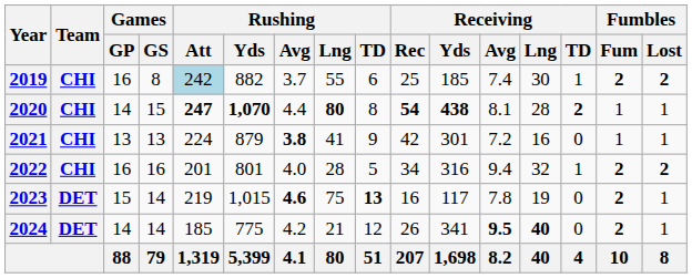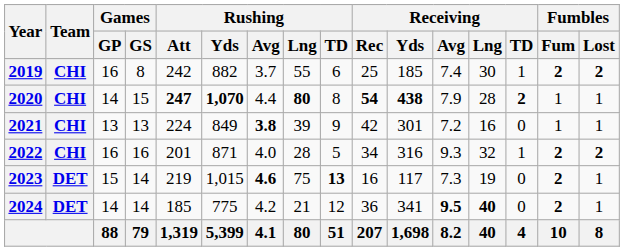 <table class=wikitable style="text-align:center;">
 <tr>
 <th rowspan="2">Year</th>
 <th rowspan="2">Team</th>
 <th colspan="2">Games</th>
 <th colspan="5">Rushing</th>
 <th colspan="5">Receiving</th>
 <th colspan="2">Fumbles</th>
 </tr>
 <tr>
 <th>GP</th>
 <th>GS</th>
 <th>Att</th>
 <th>Yds</th>
 <th>Avg</th>
 <th>Lng</th>
 <th>TD</th>
 <th>Rec</th>
 <th>Yds</th>
 <th>Avg</th>
 <th>Lng</th>
 <th>TD</th>
 <th>Fum</th>
 <th>Lost</th>
 </tr>
 <tr>
 <th><a href='#'>2019</a></th>
 <th><a href='#'>CHI</a></th>
 <td>16</td>
 <td>8</td>
-<td style="background: lightblue;">242</td>
+<td>242</td>
 <td>882</td>
 <td>3.7</td>
 <td>55</td>
 <td>6</td>
 <td>25</td>
 <td>185</td>
 <td>7.4</td>
 <td>30</td>
 <td>1</td>
 <td><strong>2</strong></td>
 <td><strong>2</strong></td>
 </tr>
 <tr>
 <th><a href='#'>2020</a></th>
 <th><a href='#'>CHI</a></th>
 <td>14</td>
 <td>15</td>
 <td><strong>247</strong></td>
 <td><strong>1,070</strong></td>
 <td>4.4</td>
 <td><strong>80</strong></td>
 <td>8</td>
 <td><strong>54</strong></td>
 <td><strong>438</strong></td>
-<td>8.1</td>
+<td>7.9</td>
 <td>28</td>
 <td><strong>2</strong></td>
 <td>1</td>
 <td>1</td>
 </tr>
 <tr>
 <th><a href='#'>2021</a></th>
 <th><a href='#'>CHI</a></th>
 <td>13</td>
 <td>13</td>
 <td>224</td>
-<td>879</td>
+<td>849</td>
 <td><strong>3.8</strong></td>
-<td>41</td>
+<td>39</td>
 <td>9</td>
 <td>42</td>
 <td>301</td>
 <td>7.2</td>
 <td>16</td>
 <td>0</td>
 <td>1</td>
 <td>1</td>
 </tr>
 <tr>
 <th><a href='#'>2022</a></th>
 <th><a href='#'>CHI</a></th>
 <td>16</td>
 <td>16</td>
 <td>201</td>
-<td>801</td>
+<td>871</td>
 <td>4.0</td>
 <td>28</td>
 <td>5</td>
 <td>34</td>
 <td>316</td>
-<td>9.4</td>
+<td>9.3</td>
 <td>32</td>
 <td>1</td>
 <td><strong>2</strong></td>
 <td><strong>2</strong></td>
 </tr>
 <tr>
 <th><a href='#'>2023</a></th>
 <th><a href='#'>DET</a></th>
 <td>15</td>
 <td>14</td>
 <td>219</td>
 <td>1,015</td>
 <td><strong>4.6</strong></td>
 <td>75</td>
 <td><strong>13</strong></td>
 <td>16</td>
 <td>117</td>
-<td>7.8</td>
+<td>7.3</td>
 <td>19</td>
 <td>0</td>
 <td><strong>2</strong></td>
 <td>1</td>
 </tr>
 <tr>
 <th><a href='#'>2024</a></th>
 <th><a href='#'>DET</a></th>
 <td>14</td>
 <td>14</td>
 <td>185</td>
 <td>775</td>
 <td>4.2</td>
 <td>21</td>
 <td>12</td>
-<td>26</td>
+<td>36</td>
 <td>341</td>
 <td><strong>9.5</strong></td>
 <td><strong>40</strong></td>
 <td>0</td>
 <td><strong>2</strong></td>
 <td>1</td>
 </tr>
 <tr>
 <th colspan="2"></th>
 <th>88</th>
 <th>79</th>
 <th>1,319</th>
 <th>5,399</th>
 <th>4.1</th>
 <th>80</th>
 <th>51</th>
 <th>207</th>
 <th>1,698</th>
 <th>8.2</th>
 <th>40</th>
 <th>4</th>
 <th>10</th>
 <th>8</th>
 </tr>
 </table>
